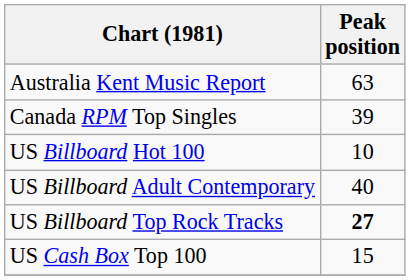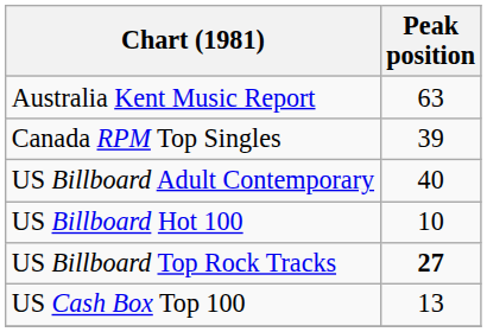 <table class="wikitable sortable">
 <tr>
 <th>Chart (1981)</th>
 <th>Peak<br>position</th>
 </tr>
 <tr>
 <td>Australia <a href='#'>Kent Music Report</a></td>
 <td style="text-align:center;">63</td>
 </tr>
 <tr>
 <td>Canada <em><a href='#'>RPM</a></em> Top Singles</td>
 <td style="text-align:center;">39</td>
 </tr>
 <tr>
+<td>US <em>Billboard</em> <a href='#'>Adult Contemporary</a></td>
+<td align="center">40</td>
+</tr>
+<tr>
 <td>US <em><a href='#'>Billboard</a></em> <a href='#'>Hot 100</a></td>
 <td style="text-align:center;">10</td>
-</tr>
-<tr>
-<td>US <em>Billboard</em> <a href='#'>Adult Contemporary</a></td>
-<td align="center">40</td>
 </tr>
 <tr>
 <td>US <em>Billboard</em> <a href='#'>Top Rock Tracks</a></td>
 <td style="text-align:center;"><strong>27</strong></td>
 </tr>
 <tr>
 <td>US <em><a href='#'>Cash Box</a></em> Top 100</td>
-<td style="text-align:center;">15</td>
+<td style="text-align:center;">13</td>
 </tr>
 <tr>
 </tr>
 </table>
